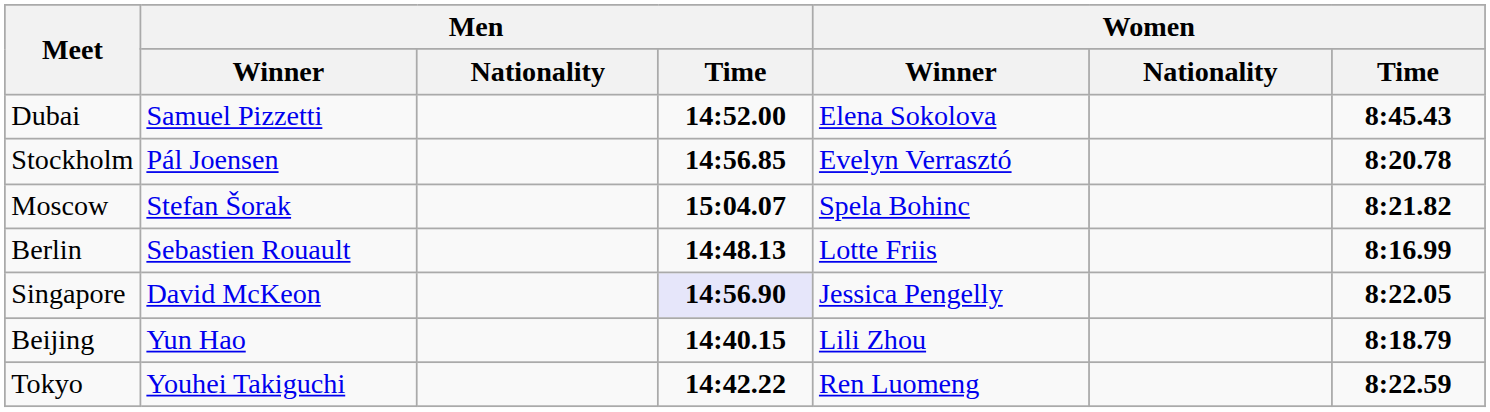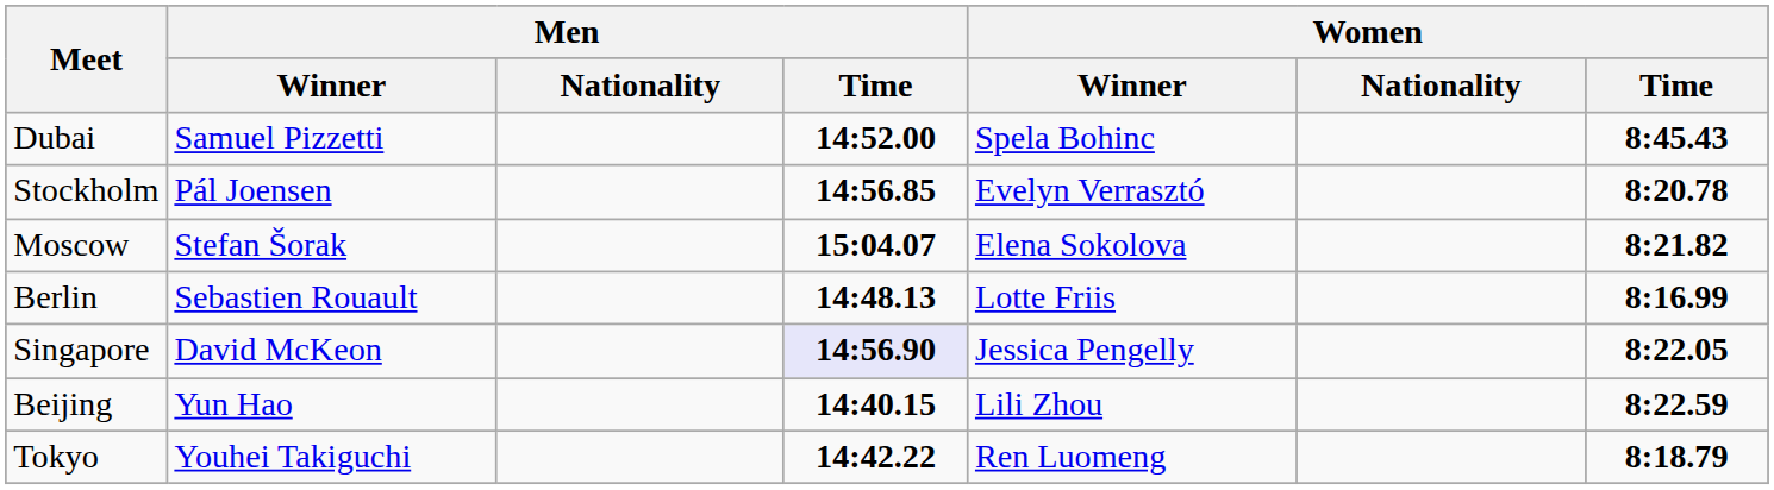 <table class="wikitable">
 <tr>
 <th rowspan="2">Meet</th>
 <th colspan="3">Men</th>
 <th colspan="3">Women</th>
 </tr>
 <tr>
 <th width=150>Winner</th>
 <th width=130>Nationality</th>
 <th width=80>Time</th>
 <th width=150>Winner</th>
 <th width=130>Nationality</th>
 <th width=80>Time</th>
 </tr>
 <tr>
 <td>Dubai</td>
 <td><a href='#'>Samuel Pizzetti</a></td>
 <td></td>
 <td align=center><strong>14:52.00</strong></td>
-<td><a href='#'>Elena Sokolova</a></td>
+<td><a href='#'>Spela Bohinc</a></td>
 <td></td>
 <td align=center><strong>8:45.43</strong></td>
 </tr>
 <tr>
 <td>Stockholm</td>
 <td><a href='#'>Pál Joensen</a></td>
 <td></td>
 <td align=center><strong>14:56.85</strong></td>
 <td><a href='#'>Evelyn Verrasztó</a></td>
 <td></td>
 <td align=center><strong>8:20.78</strong></td>
 </tr>
 <tr>
 <td>Moscow</td>
 <td><a href='#'>Stefan Šorak</a></td>
 <td></td>
 <td align=center><strong>15:04.07</strong></td>
-<td><a href='#'>Spela Bohinc</a></td>
+<td><a href='#'>Elena Sokolova</a></td>
 <td></td>
 <td align=center><strong>8:21.82</strong></td>
 </tr>
 <tr>
 <td>Berlin</td>
 <td><a href='#'>Sebastien Rouault</a></td>
 <td></td>
 <td align=center><strong>14:48.13</strong></td>
 <td><a href='#'>Lotte Friis</a></td>
 <td></td>
 <td align=center><strong>8:16.99</strong></td>
 </tr>
 <tr>
 <td>Singapore</td>
 <td><a href='#'>David McKeon</a></td>
 <td></td>
 <td align=center style="background: lavender;"><strong>14:56.90</strong></td>
 <td><a href='#'>Jessica Pengelly</a></td>
 <td></td>
 <td align=center><strong>8:22.05</strong></td>
 </tr>
 <tr>
 <td>Beijing</td>
 <td><a href='#'>Yun Hao</a></td>
 <td></td>
 <td align=center><strong>14:40.15</strong></td>
 <td><a href='#'>Lili Zhou</a></td>
 <td></td>
-<td align=center><strong>8:18.79</strong></td>
+<td align=center><strong>8:22.59</strong></td>
 </tr>
 <tr>
 <td>Tokyo</td>
 <td><a href='#'>Youhei Takiguchi</a></td>
 <td></td>
 <td align=center><strong>14:42.22</strong></td>
 <td><a href='#'>Ren Luomeng</a></td>
 <td></td>
-<td align=center><strong>8:22.59</strong></td>
+<td align=center><strong>8:18.79</strong></td>
 </tr>
 </table>
